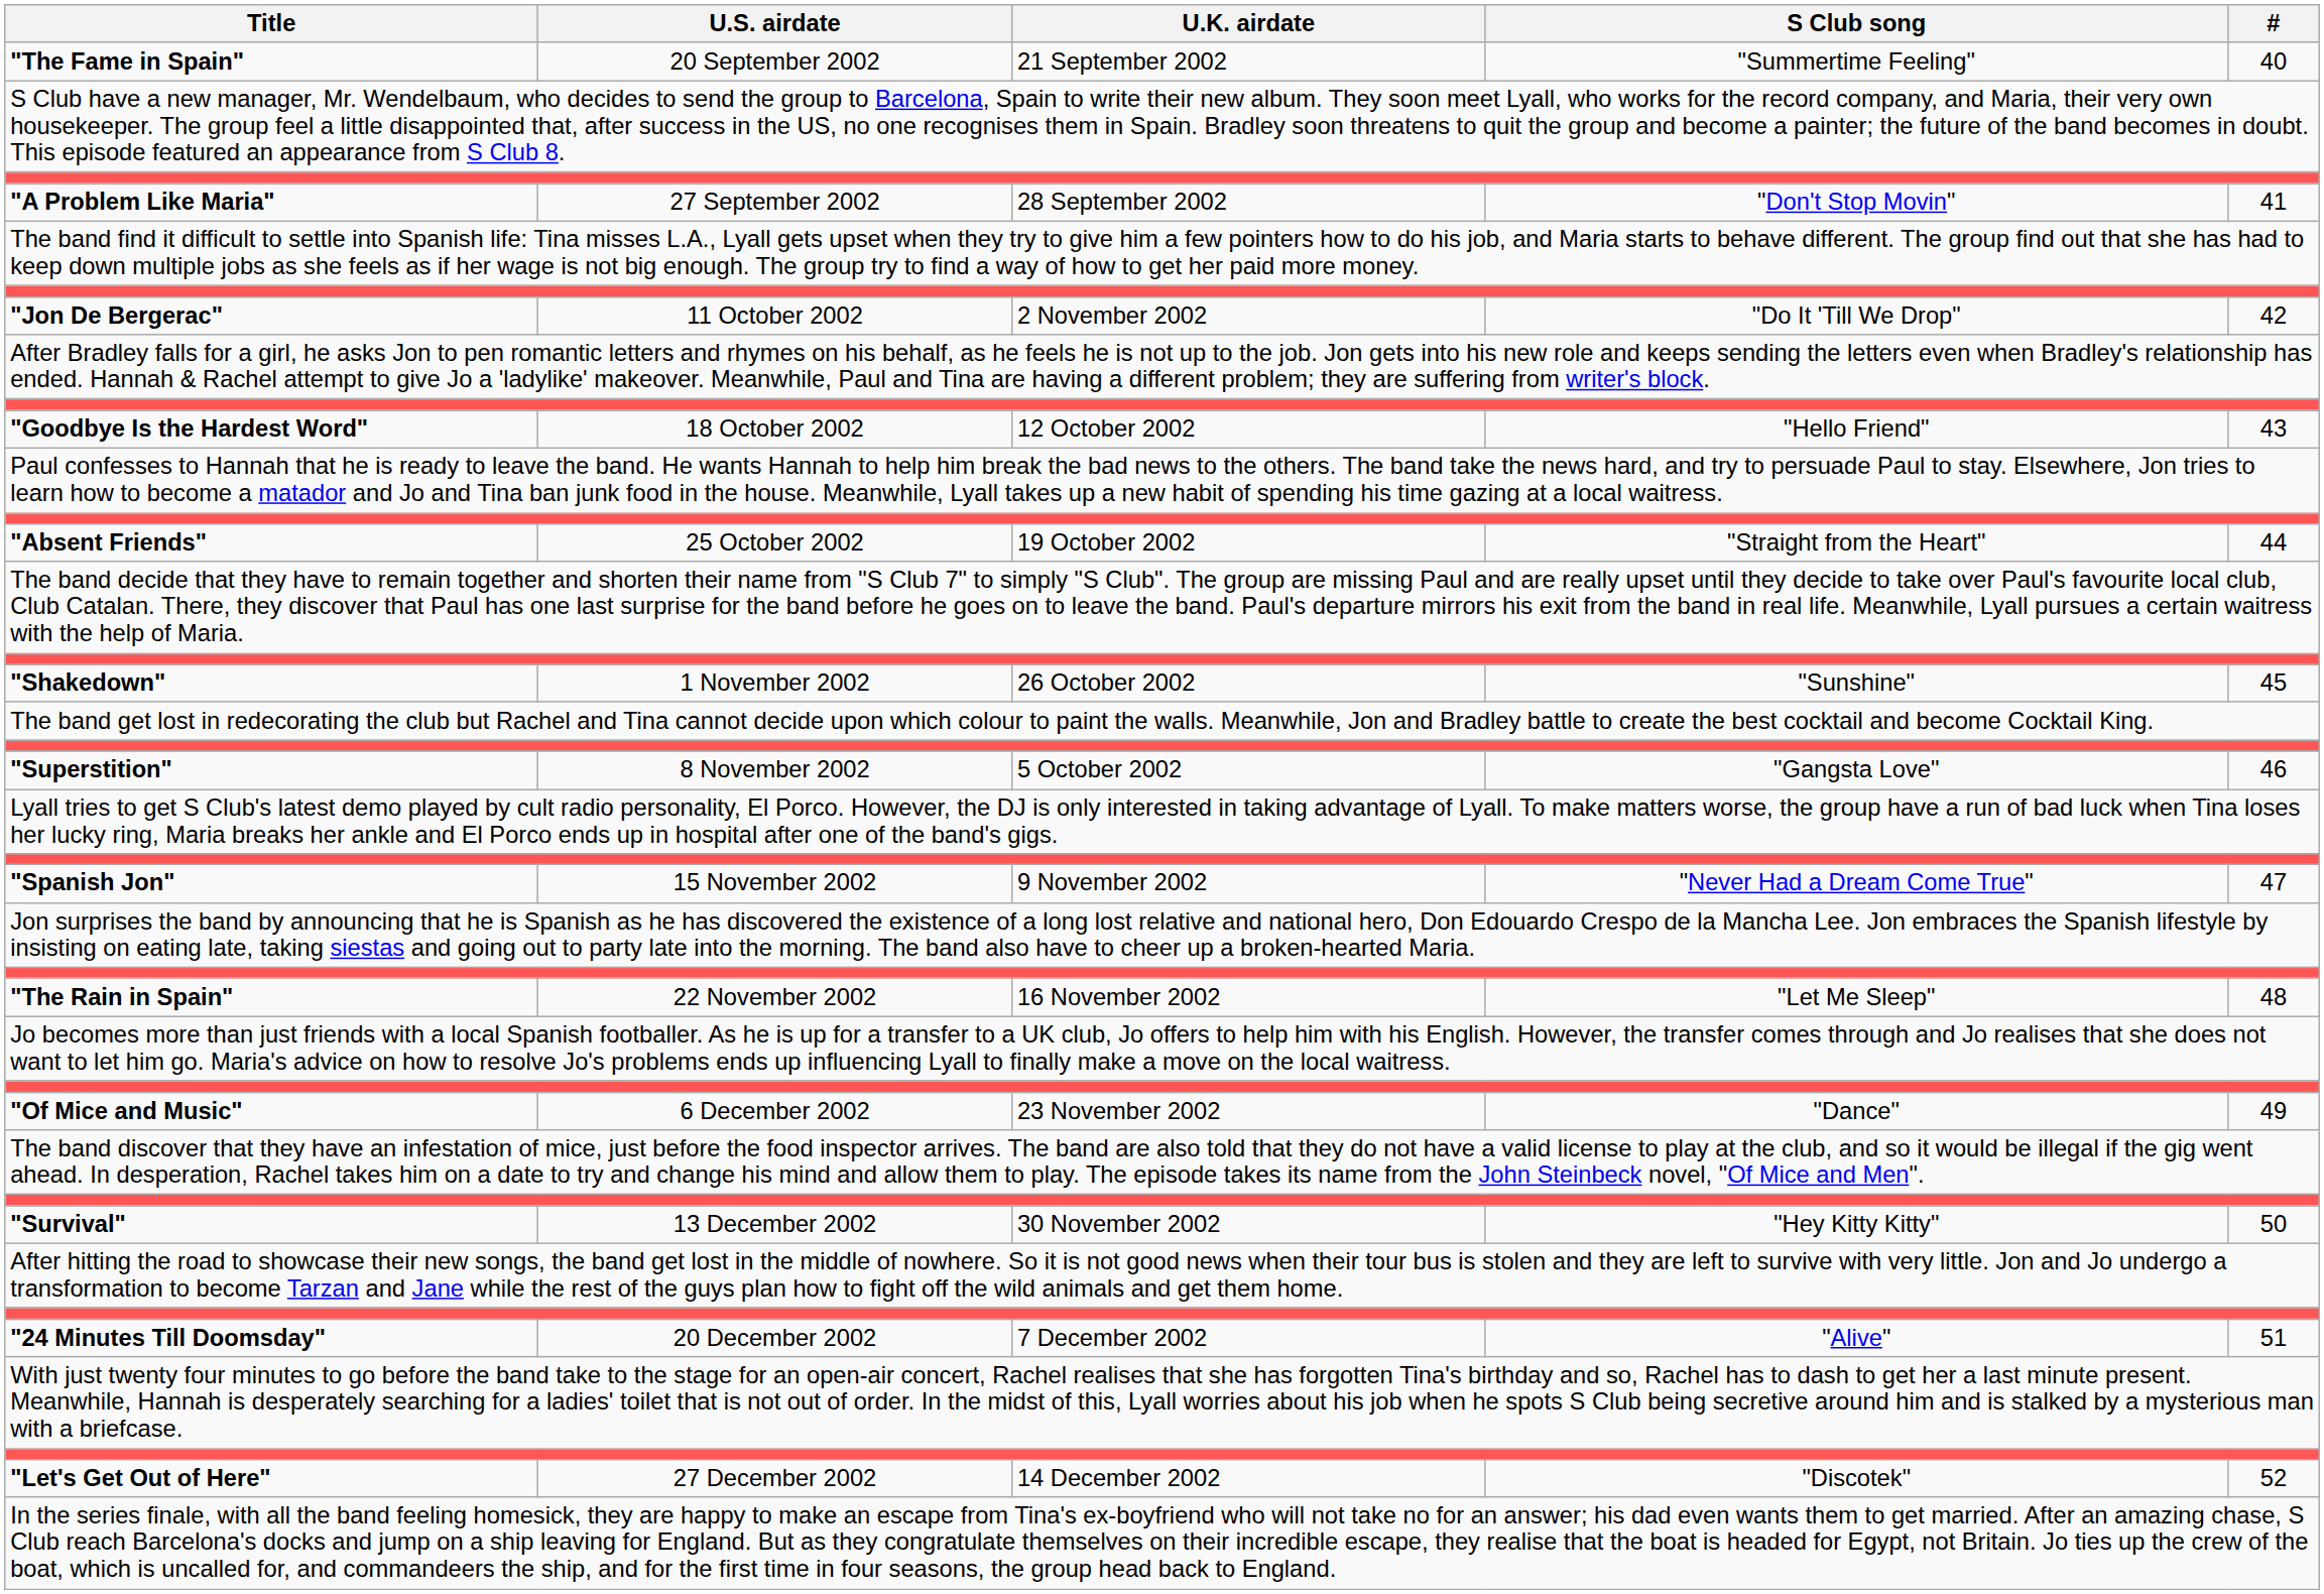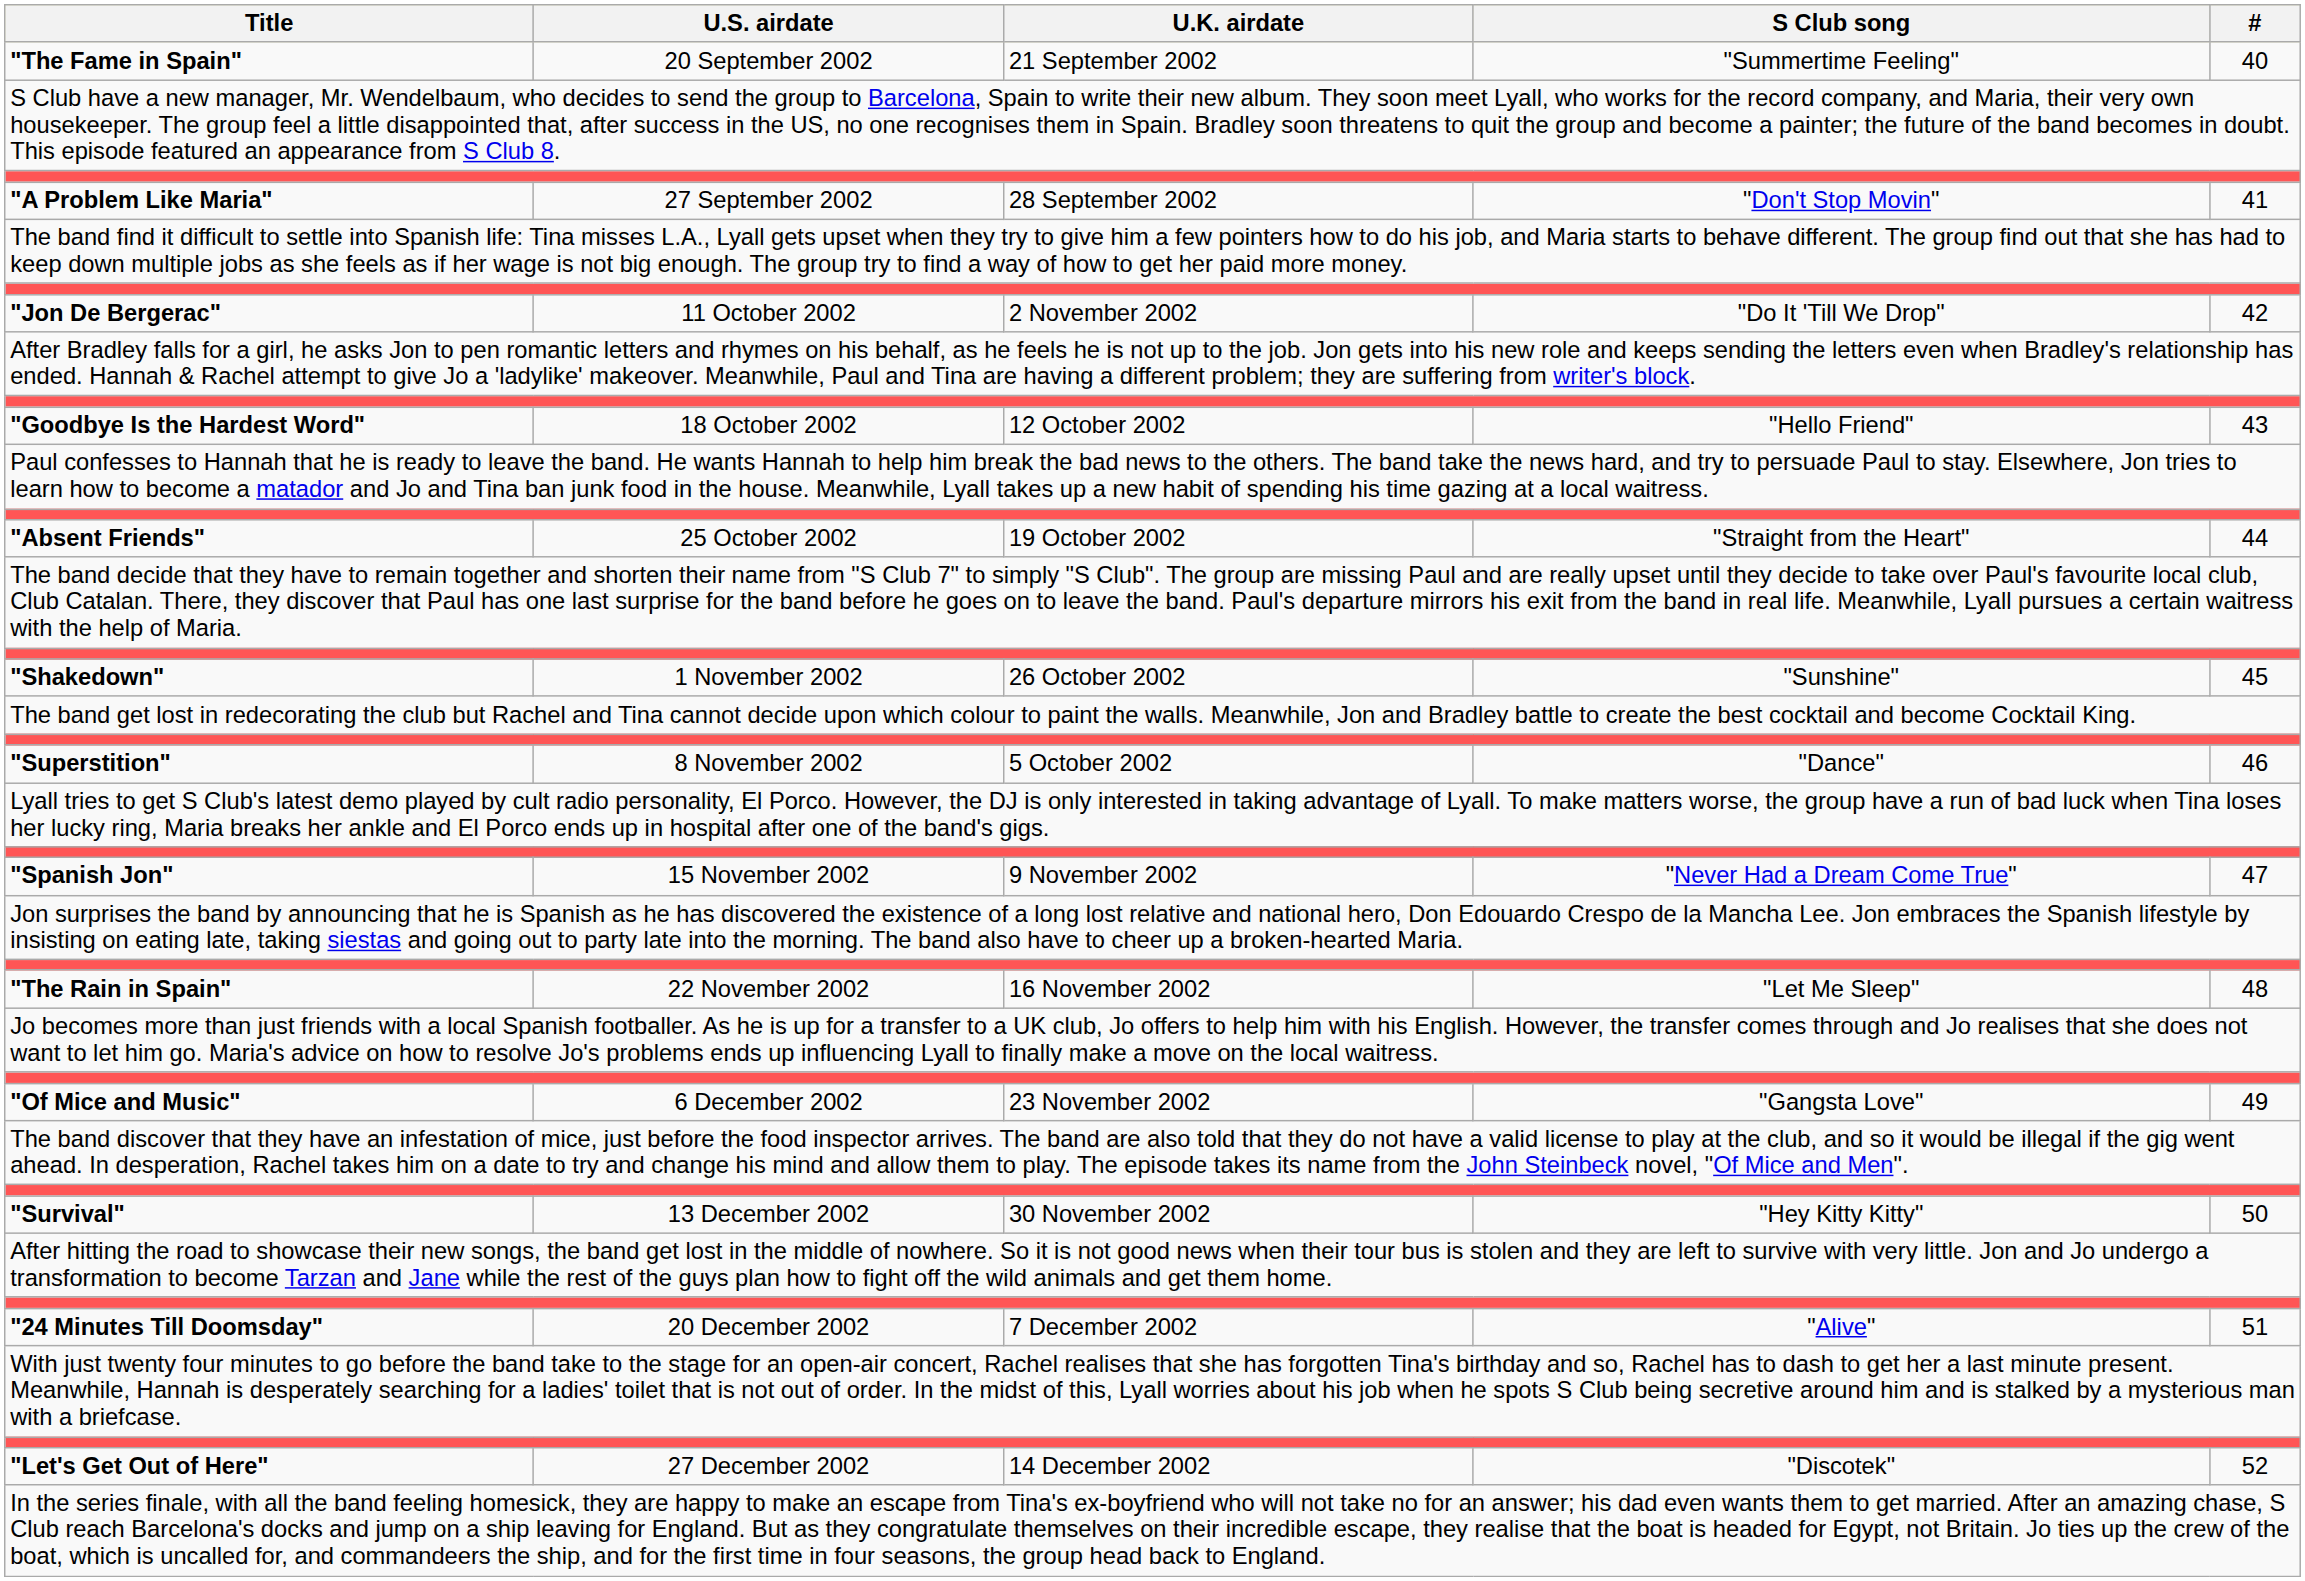 <table class="wikitable" style=width:98%;>
 <tr bgcolor="#FFFFBF">
 <th width="350">Title</th>
 <th align="center">U.S. airdate</th>
 <th>U.K. airdate</th>
 <th align="center">S Club song</th>
 <th align="center">#</th>
 </tr>
 <tr>
 <td><strong>"The Fame in Spain"</strong></td>
 <td align="center">20 September 2002</td>
 <td>21 September 2002</td>
 <td align="center">"Summertime Feeling"</td>
 <td align="center">40</td>
 </tr>
 <tr>
 <td colspan="5">S Club have a new manager, Mr. Wendelbaum, who decides to send the group to <a href='#'>Barcelona</a>, Spain to write their new album. They soon meet Lyall, who works for the record company, and Maria, their very own housekeeper. The group feel a little disappointed that, after success in the US, no one recognises them in Spain. Bradley soon threatens to quit the group and become a painter; the future of the band becomes in doubt. This episode featured an appearance from <a href='#'>S Club 8</a>.</td>
 </tr>
 <tr>
 <td colspan="5" bgcolor="FF5555"></td>
 </tr>
 <tr>
 <td><strong>"A Problem Like Maria"</strong></td>
 <td align="center">27 September 2002</td>
 <td>28 September 2002</td>
 <td align="center">"<a href='#'>Don't Stop Movin</a>"</td>
 <td align="center">41</td>
 </tr>
 <tr>
 <td colspan="5">The band find it difficult to settle into Spanish life: Tina misses L.A., Lyall gets upset when they try to give him a few pointers how to do his job, and Maria starts to behave different. The group find out that she has had to keep down multiple jobs as she feels as if her wage is not big enough. The group try to find a way of how to get her paid more money.</td>
 </tr>
 <tr>
 <td colspan="5" bgcolor="FF5555"></td>
 </tr>
 <tr>
 <td><strong>"Jon De Bergerac"</strong></td>
 <td align="center">11 October 2002</td>
 <td>2 November 2002</td>
 <td align="center">"Do It 'Till We Drop"</td>
 <td align="center">42</td>
 </tr>
 <tr>
 <td colspan="5">After Bradley falls for a girl, he asks Jon to pen romantic letters and rhymes on his behalf, as he feels he is not up to the job. Jon gets into his new role and keeps sending the letters even when Bradley's relationship has ended. Hannah & Rachel attempt to give Jo a 'ladylike' makeover. Meanwhile, Paul and Tina are having a different problem; they are suffering from <a href='#'>writer's block</a>.</td>
 </tr>
 <tr>
 <td colspan="5" bgcolor="FF5555"></td>
 </tr>
 <tr>
 <td><strong>"Goodbye Is the Hardest Word"</strong></td>
 <td align="center">18 October 2002</td>
 <td>12 October 2002</td>
 <td align="center">"Hello Friend"</td>
 <td align="center">43</td>
 </tr>
 <tr>
 <td colspan="5">Paul confesses to Hannah that he is ready to leave the band. He wants Hannah to help him break the bad news to the others. The band take the news hard, and try to persuade Paul to stay. Elsewhere, Jon tries to learn how to become a <a href='#'>matador</a> and Jo and Tina ban junk food in the house. Meanwhile, Lyall takes up a new habit of spending his time gazing at a local waitress.</td>
 </tr>
 <tr>
 <td colspan="5" bgcolor="FF5555"></td>
 </tr>
 <tr>
 <td><strong>"Absent Friends"</strong></td>
 <td align="center">25 October 2002</td>
 <td>19 October 2002</td>
 <td align="center">"Straight from the Heart"</td>
 <td align="center">44</td>
 </tr>
 <tr>
 <td colspan="5">The band decide that they have to remain together and shorten their name from "S Club 7" to simply "S Club". The group are missing Paul and are really upset until they decide to take over Paul's favourite local club, Club Catalan. There, they discover that Paul has one last surprise for the band before he goes on to leave the band. Paul's departure mirrors his exit from the band in real life. Meanwhile, Lyall pursues a certain waitress with the help of Maria.</td>
 </tr>
 <tr>
 <td colspan="5" bgcolor="FF5555"></td>
 </tr>
 <tr>
 <td><strong>"Shakedown"</strong></td>
 <td align="center">1 November 2002</td>
 <td>26 October 2002</td>
 <td align="center">"Sunshine"</td>
 <td align="center">45</td>
 </tr>
 <tr>
 <td colspan="5">The band get lost in redecorating the club but Rachel and Tina cannot decide upon which colour to paint the walls. Meanwhile, Jon and Bradley battle to create the best cocktail and become Cocktail King.</td>
 </tr>
 <tr>
 <td colspan="5" bgcolor="FF5555"></td>
 </tr>
 <tr>
 <td><strong>"Superstition"</strong></td>
 <td align="center">8 November 2002</td>
 <td>5 October 2002</td>
-<td align="center">"Gangsta Love"</td>
+<td align="center">"Dance"</td>
 <td align="center">46</td>
 </tr>
 <tr>
 <td colspan="5">Lyall tries to get S Club's latest demo played by cult radio personality, El Porco. However, the DJ is only interested in taking advantage of Lyall. To make matters worse, the group have a run of bad luck when Tina loses her lucky ring, Maria breaks her ankle and El Porco ends up in hospital after one of the band's gigs.</td>
 </tr>
 <tr>
 <td colspan="5" bgcolor="FF5555"></td>
 </tr>
 <tr>
 <td><strong>"Spanish Jon"</strong></td>
 <td align="center">15 November 2002</td>
 <td>9 November 2002</td>
 <td align="center">"<a href='#'>Never Had a Dream Come True</a>"</td>
 <td align="center">47</td>
 </tr>
 <tr>
 <td colspan="5">Jon surprises the band by announcing that he is Spanish as he has discovered the existence of a long lost relative and national hero, Don Edouardo Crespo de la Mancha Lee. Jon embraces the Spanish lifestyle by insisting on eating late, taking <a href='#'>siestas</a> and going out to party late into the morning. The band also have to cheer up a broken-hearted Maria.</td>
 </tr>
 <tr>
 <td colspan="5" bgcolor="FF5555"></td>
 </tr>
 <tr>
 <td><strong>"The Rain in Spain"</strong></td>
 <td align="center">22 November 2002</td>
 <td>16 November 2002</td>
 <td align="center">"Let Me Sleep"</td>
 <td align="center">48</td>
 </tr>
 <tr>
 <td colspan="5">Jo becomes more than just friends with a local Spanish footballer. As he is up for a transfer to a UK club, Jo offers to help him with his English. However, the transfer comes through and Jo realises that she does not want to let him go. Maria's advice on how to resolve Jo's problems ends up influencing Lyall to finally make a move on the local waitress.</td>
 </tr>
 <tr>
 <td colspan="5" bgcolor="FF5555"></td>
 </tr>
 <tr>
 <td><strong>"Of Mice and Music"</strong></td>
 <td align="center">6 December 2002</td>
 <td>23 November 2002</td>
-<td align="center">"Dance"</td>
+<td align="center">"Gangsta Love"</td>
 <td align="center">49</td>
 </tr>
 <tr>
 <td colspan="5">The band discover that they have an infestation of mice, just before the food inspector arrives. The band are also told that they do not have a valid license to play at the club, and so it would be illegal if the gig went ahead. In desperation, Rachel takes him on a date to try and change his mind and allow them to play. The episode takes its name from the <a href='#'>John Steinbeck</a> novel, "<a href='#'>Of Mice and Men</a>".</td>
 </tr>
 <tr>
 <td colspan="5" bgcolor="FF5555"></td>
 </tr>
 <tr>
 <td><strong>"Survival"</strong></td>
 <td align="center">13 December 2002</td>
 <td>30 November 2002</td>
 <td align="center">"Hey Kitty Kitty"</td>
 <td align="center">50</td>
 </tr>
 <tr>
 <td colspan="5">After hitting the road to showcase their new songs, the band get lost in the middle of nowhere. So it is not good news when their tour bus is stolen and they are left to survive with very little. Jon and Jo undergo a transformation to become <a href='#'>Tarzan</a> and <a href='#'>Jane</a> while the rest of the guys plan how to fight off the wild animals and get them home.</td>
 </tr>
 <tr>
 <td colspan="5" bgcolor="FF5555"></td>
 </tr>
 <tr>
 <td><strong>"24 Minutes Till Doomsday"</strong></td>
 <td align="center">20 December 2002</td>
 <td>7 December 2002</td>
 <td align="center">"<a href='#'>Alive</a>"</td>
 <td align="center">51</td>
 </tr>
 <tr>
 <td colspan="5">With just twenty four minutes to go before the band take to the stage for an open-air concert, Rachel realises that she has forgotten Tina's birthday and so, Rachel has to dash to get her a last minute present. Meanwhile, Hannah is desperately searching for a ladies' toilet that is not out of order. In the midst of this, Lyall worries about his job when he spots S Club being secretive around him and is stalked by a mysterious man with a briefcase.</td>
 </tr>
 <tr>
 <td colspan="5" bgcolor="FF5555"></td>
 </tr>
 <tr>
 <td><strong>"Let's Get Out of Here"</strong></td>
 <td align="center">27 December 2002</td>
 <td>14 December 2002</td>
 <td align="center">"Discotek"</td>
 <td align="center">52</td>
 </tr>
 <tr>
 <td colspan="5">In the series finale, with all the band feeling homesick, they are happy to make an escape from Tina's ex-boyfriend who will not take no for an answer; his dad even wants them to get married. After an amazing chase, S Club reach Barcelona's docks and jump on a ship leaving for England. But as they congratulate themselves on their incredible escape, they realise that the boat is headed for Egypt, not Britain. Jo ties up the crew of the boat, which is uncalled for, and commandeers the ship, and for the first time in four seasons, the group head back to England.</td>
 </tr>
 </table>
